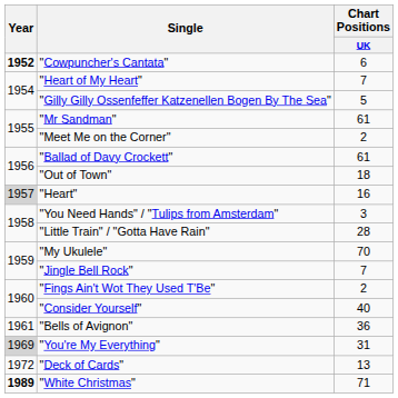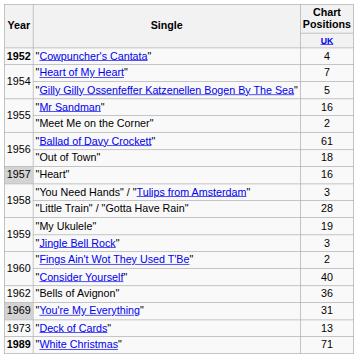 <table class="wikitable" style="text-align:center;">
 <tr>
 <th rowspan="2">Year</th>
 <th rowspan="2">Single</th>
 <th colspan="3">Chart Positions</th>
 </tr>
 <tr style="font-size:small;">
 <th style="width:60px;"><a href='#'>UK</a></th>
 </tr>
 <tr>
 <td><strong>1952</strong></td>
 <td style="text-align:left;">"<a href='#'>Cowpuncher's Cantata</a>"</td>
-<td>6</td>
+<td>4</td>
 </tr>
 <tr>
 <td rowspan="2">1954</td>
 <td style="text-align:left;">"<a href='#'>Heart of My Heart</a>"</td>
 <td>7</td>
 </tr>
 <tr>
 <td style="text-align:left;">"<a href='#'>Gilly Gilly Ossenfeffer Katzenellen Bogen By The Sea</a>"</td>
 <td>5</td>
 </tr>
 <tr>
 <td rowspan="2">1955</td>
 <td style="text-align:left;">"<a href='#'>Mr Sandman</a>"</td>
-<td>61</td>
+<td>16</td>
 </tr>
 <tr>
 <td style="text-align:left;">"Meet Me on the Corner"</td>
 <td>2</td>
 </tr>
 <tr>
 <td rowspan="2">1956</td>
 <td style="text-align:left;">"<a href='#'>Ballad of Davy Crockett</a>"</td>
 <td>61</td>
 </tr>
 <tr>
 <td style="text-align:left;">"Out of Town"</td>
 <td>18</td>
 </tr>
 <tr>
 <td style="background: lightgrey;">1957</td>
 <td style="text-align:left;">"Heart"</td>
 <td>16</td>
 </tr>
 <tr>
 <td rowspan="2">1958</td>
 <td style="text-align:left;">"You Need Hands" / "<a href='#'>Tulips from Amsterdam</a>"</td>
 <td>3</td>
 </tr>
 <tr>
 <td style="text-align:left;">"Little Train" / "Gotta Have Rain"</td>
 <td>28</td>
 </tr>
 <tr>
 <td rowspan="2">1959</td>
 <td style="text-align:left;">"My Ukulele"</td>
-<td>70</td>
+<td>19</td>
 </tr>
 <tr>
 <td style="text-align:left;">"<a href='#'>Jingle Bell Rock</a>"</td>
-<td>7</td>
+<td>3</td>
 </tr>
 <tr>
 <td rowspan="2">1960</td>
 <td style="text-align:left;">"<a href='#'>Fings Ain't Wot They Used T'Be</a>"</td>
 <td>2</td>
 </tr>
 <tr>
 <td style="text-align:left;">"<a href='#'>Consider Yourself</a>"</td>
 <td>40</td>
 </tr>
 <tr>
-<td>1961</td>
+<td>1962</td>
 <td style="text-align:left;">"Bells of Avignon"</td>
 <td>36</td>
 </tr>
 <tr>
 <td style="background: lightgrey;">1969</td>
 <td style="text-align:left;">"<a href='#'>You're My Everything</a>"</td>
 <td>31</td>
 </tr>
 <tr>
-<td>1972</td>
+<td>1973</td>
 <td style="text-align:left;">"<a href='#'>Deck of Cards</a>"</td>
 <td>13</td>
 </tr>
 <tr>
 <td><strong>1989</strong></td>
 <td style="text-align:left;">"<a href='#'>White Christmas</a>"</td>
 <td>71</td>
 </tr>
 </table>
